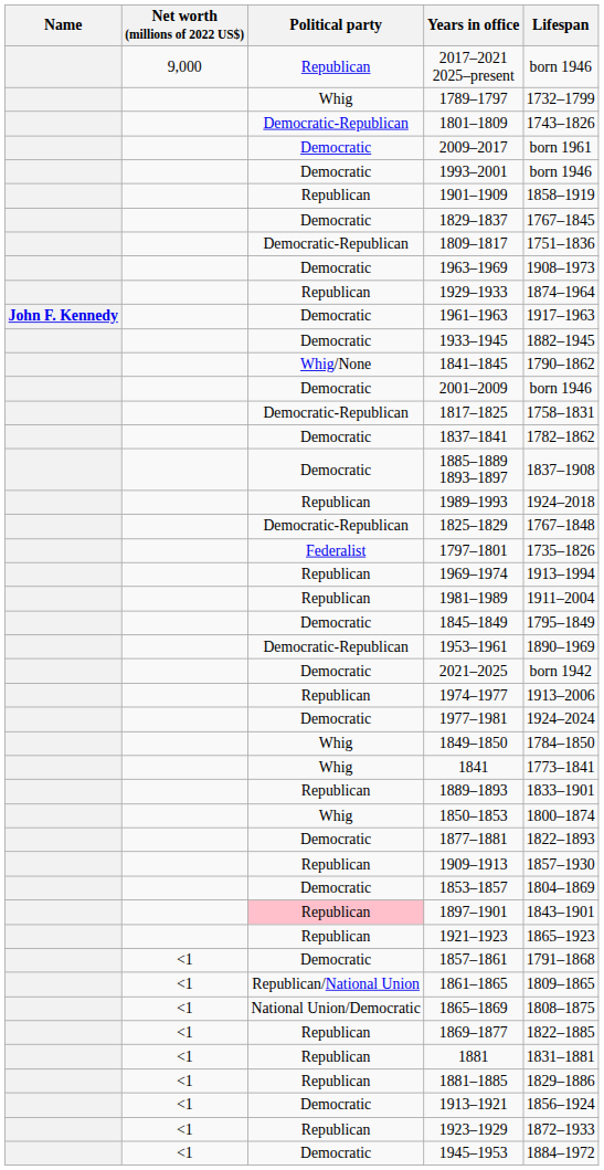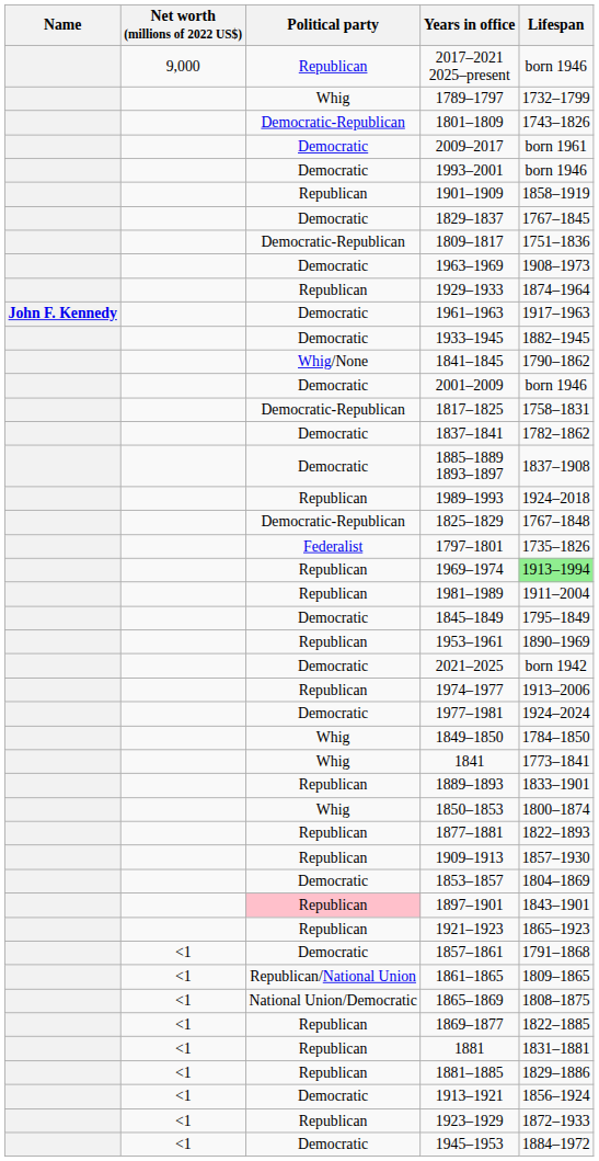 <table class="wikitable sortable" style="text-align:center;">
 <tr>
 <th scope="col">Name</th>
 <th scope="col">Net worth<br><small>(millions of 2022 US$)</small></th>
 <th>Political party</th>
 <th scope="col">Years in office</th>
 <th scope="col">Lifespan</th>
 </tr>
 <tr>
 <th scope="row"></th>
 <td>9,000</td>
 <td><a href='#'>Republican</a></td>
 <td>2017–2021<br>2025–present</td>
 <td>born 1946</td>
 </tr>
 <tr>
 <th scope="row"></th>
 <td></td>
 <td>Whig</td>
 <td>1789–1797</td>
 <td>1732–1799</td>
 </tr>
 <tr>
 <th scope="row"></th>
 <td></td>
 <td><a href='#'>Democratic-Republican</a></td>
 <td>1801–1809</td>
 <td>1743–1826</td>
 </tr>
 <tr>
 <th scope="row"></th>
 <td></td>
 <td><a href='#'>Democratic</a></td>
 <td>2009–2017</td>
 <td>born 1961</td>
 </tr>
 <tr>
 <th scope="row"></th>
 <td></td>
 <td>Democratic</td>
 <td>1993–2001</td>
 <td>born 1946</td>
 </tr>
 <tr>
 <th scope="row"></th>
 <td></td>
 <td>Republican</td>
 <td>1901–1909</td>
 <td>1858–1919</td>
 </tr>
 <tr>
 <th scope="row"></th>
 <td></td>
 <td>Democratic</td>
 <td>1829–1837</td>
 <td>1767–1845</td>
 </tr>
 <tr>
 <th scope="row"></th>
 <td></td>
 <td>Democratic-Republican</td>
 <td>1809–1817</td>
 <td>1751–1836</td>
 </tr>
 <tr>
 <th scope="row"></th>
 <td></td>
 <td>Democratic</td>
 <td>1963–1969</td>
 <td>1908–1973</td>
 </tr>
 <tr>
 <th scope="row"></th>
 <td></td>
 <td>Republican</td>
 <td>1929–1933</td>
 <td>1874–1964</td>
 </tr>
 <tr>
 <th><a href='#'>John F. Kennedy</a></th>
 <td></td>
 <td>Democratic</td>
 <td>1961–1963</td>
 <td>1917–1963</td>
 </tr>
 <tr>
 <th scope="row"></th>
 <td></td>
 <td>Democratic</td>
 <td>1933–1945</td>
 <td>1882–1945</td>
 </tr>
 <tr>
 <th scope="row"></th>
 <td></td>
 <td><a href='#'>Whig</a>/None</td>
 <td>1841–1845</td>
 <td>1790–1862</td>
 </tr>
 <tr>
 <th scope="row"></th>
 <td></td>
 <td>Democratic</td>
 <td>2001–2009</td>
 <td>born 1946</td>
 </tr>
 <tr>
 <th scope="row"></th>
 <td></td>
 <td>Democratic-Republican</td>
 <td>1817–1825</td>
 <td>1758–1831</td>
 </tr>
 <tr>
 <th scope="row"></th>
 <td></td>
 <td>Democratic</td>
 <td>1837–1841</td>
 <td>1782–1862</td>
 </tr>
 <tr>
 <th scope="row"></th>
 <td></td>
 <td>Democratic</td>
 <td>1885–1889<br>1893–1897</td>
 <td>1837–1908</td>
 </tr>
 <tr>
 <th scope="row"></th>
 <td></td>
 <td>Republican</td>
 <td>1989–1993</td>
 <td>1924–2018</td>
 </tr>
 <tr>
 <th scope="row"></th>
 <td></td>
 <td>Democratic-Republican</td>
 <td>1825–1829</td>
 <td>1767–1848</td>
 </tr>
 <tr>
 <th scope="row"></th>
 <td></td>
 <td><a href='#'>Federalist</a></td>
 <td>1797–1801</td>
 <td>1735–1826</td>
 </tr>
 <tr>
 <th scope="row"></th>
 <td></td>
 <td>Republican</td>
 <td>1969–1974</td>
-<td>1913–1994</td>
+<td style="background: lightgreen;">1913–1994</td>
 </tr>
 <tr>
 <th scope="row"></th>
 <td></td>
 <td>Republican</td>
 <td>1981–1989</td>
 <td>1911–2004</td>
 </tr>
 <tr>
 <th scope="row"></th>
 <td></td>
 <td>Democratic</td>
 <td>1845–1849</td>
 <td>1795–1849</td>
 </tr>
 <tr present>
 <th scope="row"></th>
 <td></td>
-<td>Democratic-Republican</td>
+<td>Republican</td>
 <td>1953–1961</td>
 <td>1890–1969</td>
 </tr>
 <tr>
 <th scope="row"></th>
 <td></td>
 <td>Democratic</td>
 <td>2021–2025</td>
 <td>born 1942</td>
 </tr>
 <tr>
 <th scope="row"></th>
 <td></td>
 <td>Republican</td>
 <td>1974–1977</td>
 <td>1913–2006</td>
 </tr>
 <tr>
 <th scope="row"></th>
 <td></td>
 <td>Democratic</td>
 <td>1977–1981</td>
 <td>1924–2024</td>
 </tr>
 <tr>
 <th scope="row"></th>
 <td></td>
 <td>Whig</td>
 <td>1849–1850</td>
 <td>1784–1850</td>
 </tr>
 <tr>
 <th scope="row"></th>
 <td></td>
 <td>Whig</td>
 <td>1841</td>
 <td>1773–1841</td>
 </tr>
 <tr>
 <th scope="row"></th>
 <td></td>
 <td>Republican</td>
 <td>1889–1893</td>
 <td>1833–1901</td>
 </tr>
 <tr>
 <th scope="row"></th>
 <td></td>
 <td>Whig</td>
 <td>1850–1853</td>
 <td>1800–1874</td>
 </tr>
 <tr>
 <th scope="row"></th>
 <td></td>
-<td>Democratic</td>
+<td>Republican</td>
 <td>1877–1881</td>
 <td>1822–1893</td>
 </tr>
 <tr>
 <th scope="row"></th>
 <td></td>
 <td>Republican</td>
 <td>1909–1913</td>
 <td>1857–1930</td>
 </tr>
 <tr>
 <th scope="row"></th>
 <td></td>
 <td>Democratic</td>
 <td>1853–1857</td>
 <td>1804–1869</td>
 </tr>
 <tr>
 <th scope="row"></th>
 <td></td>
 <td style="background: pink;">Republican</td>
 <td>1897–1901</td>
 <td>1843–1901</td>
 </tr>
 <tr>
 <th scope="row"></th>
 <td></td>
 <td>Republican</td>
 <td>1921–1923</td>
 <td>1865–1923</td>
 </tr>
 <tr>
 <th scope="row"></th>
 <td><1</td>
 <td>Democratic</td>
 <td>1857–1861</td>
 <td>1791–1868</td>
 </tr>
 <tr>
 <th scope="row"></th>
 <td><1</td>
 <td>Republican/<a href='#'>National Union</a></td>
 <td>1861–1865</td>
 <td>1809–1865</td>
 </tr>
 <tr>
 <th scope="row"></th>
 <td><1</td>
 <td>National Union/Democratic</td>
 <td>1865–1869</td>
 <td>1808–1875</td>
 </tr>
 <tr>
 <th scope="row"></th>
 <td><1</td>
 <td>Republican</td>
 <td>1869–1877</td>
 <td>1822–1885</td>
 </tr>
 <tr>
 <th scope="row"></th>
 <td><1</td>
 <td>Republican</td>
 <td>1881</td>
 <td>1831–1881</td>
 </tr>
 <tr>
 <th scope="row"></th>
 <td><1</td>
 <td>Republican</td>
 <td>1881–1885</td>
 <td>1829–1886</td>
 </tr>
 <tr>
 <th scope="row"></th>
 <td><1</td>
 <td>Democratic</td>
 <td>1913–1921</td>
 <td>1856–1924</td>
 </tr>
 <tr>
 <th scope="row"></th>
 <td><1</td>
 <td>Republican</td>
 <td>1923–1929</td>
 <td>1872–1933</td>
 </tr>
 <tr>
 <th scope="row"></th>
 <td><1</td>
 <td>Democratic</td>
 <td>1945–1953</td>
 <td>1884–1972</td>
 </tr>
 </table>
